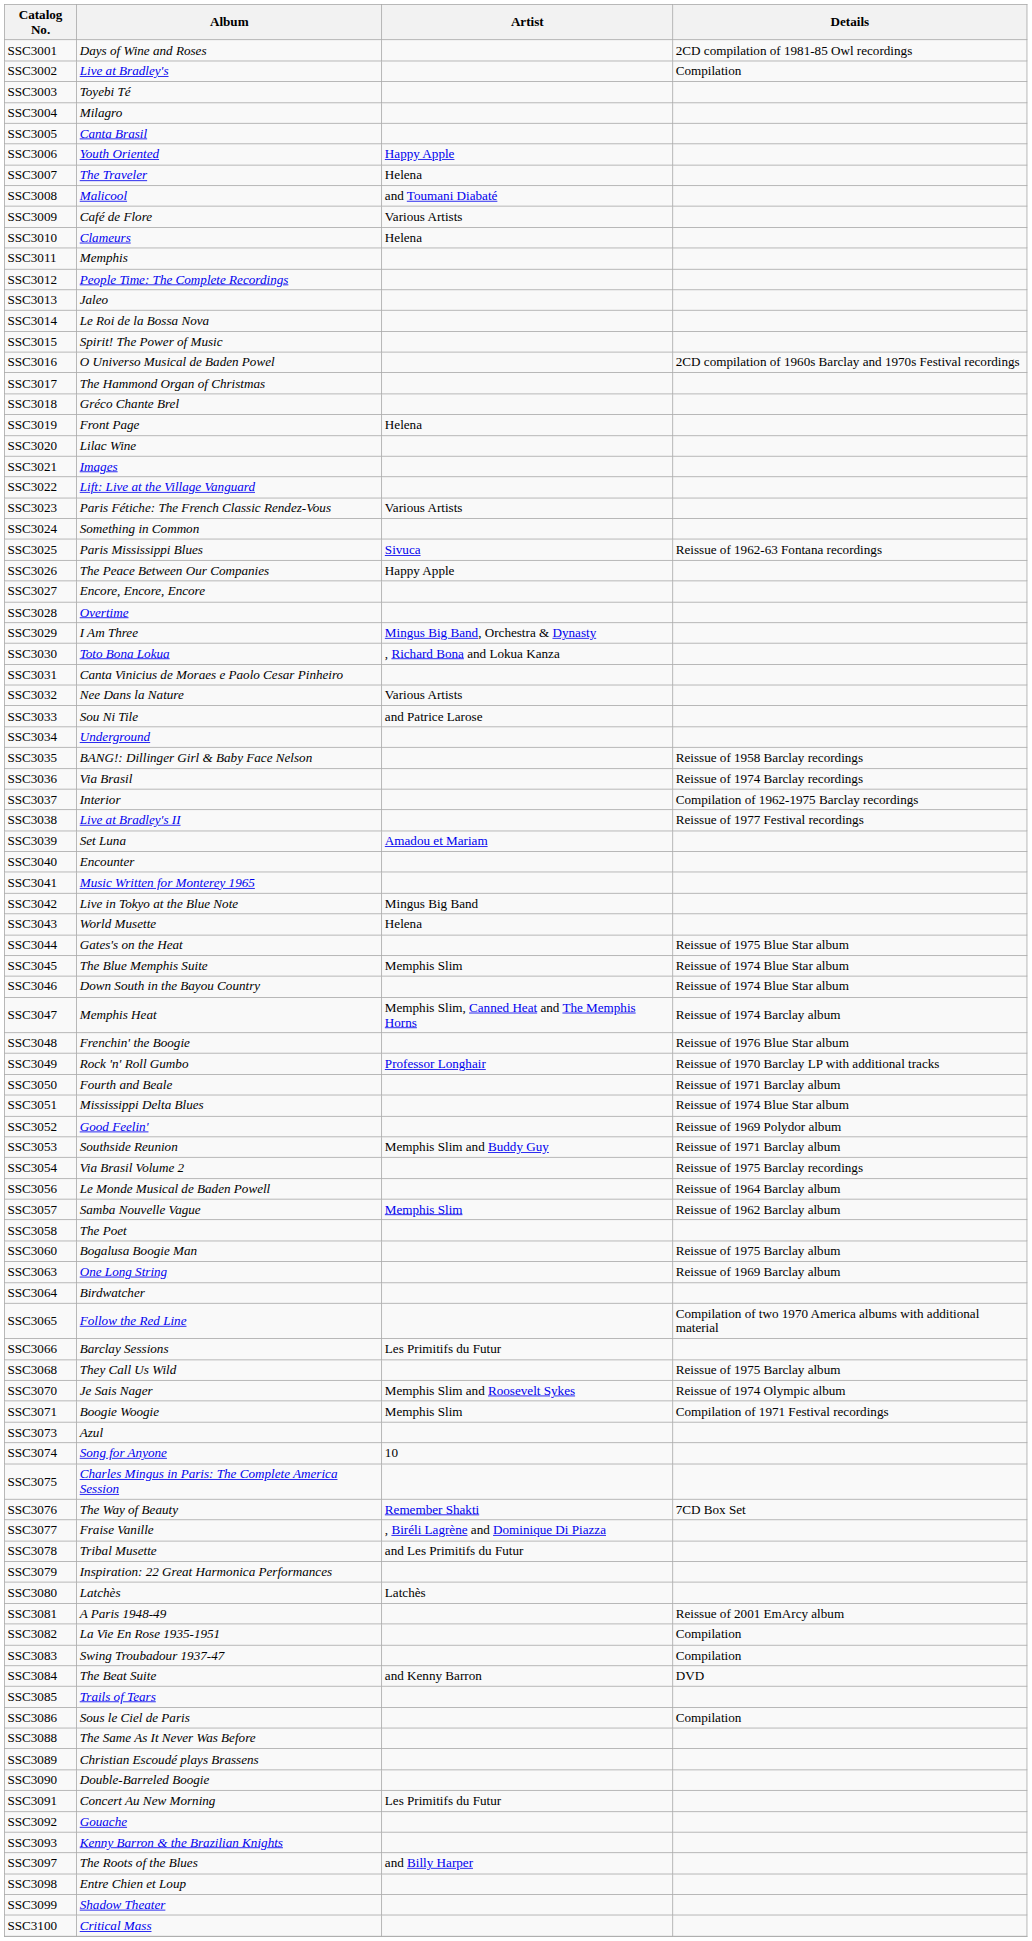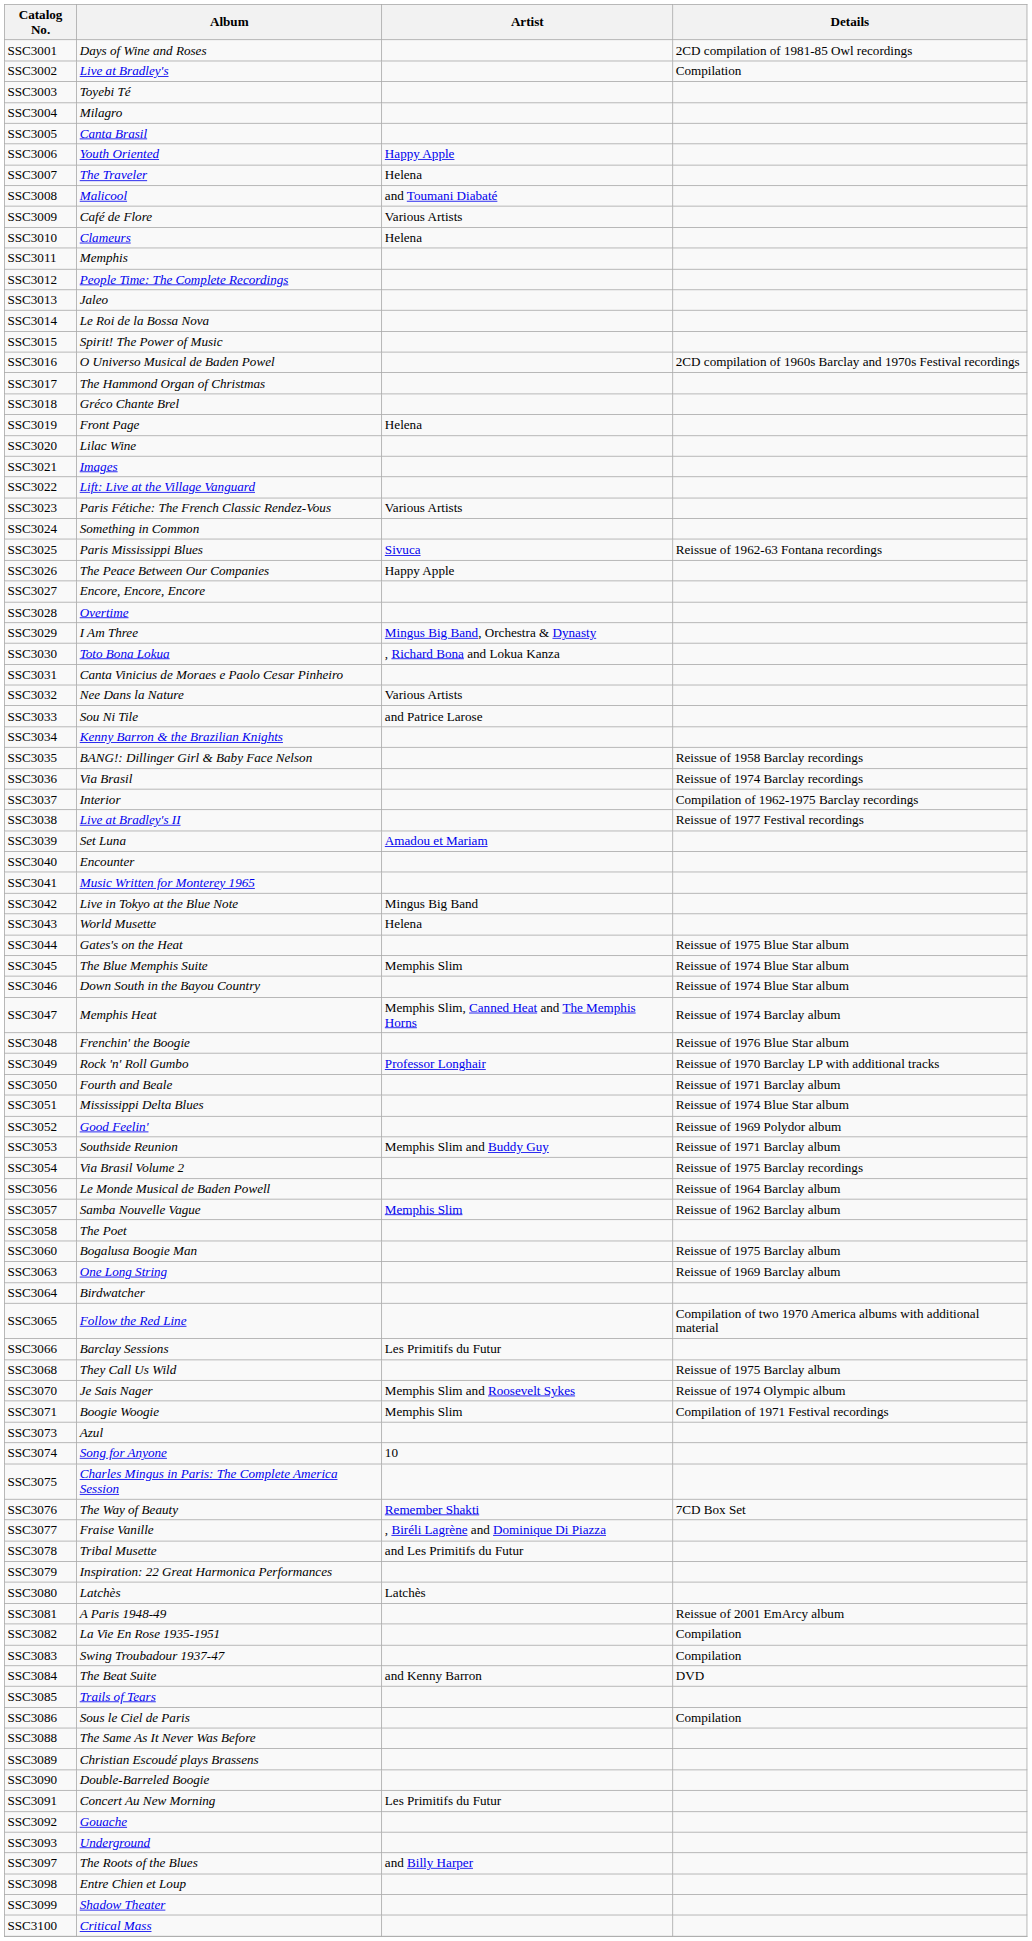 <table class="wikitable sortable">
 <tr>
 <th>Catalog No.</th>
 <th>Album</th>
 <th>Artist</th>
 <th>Details</th>
 </tr>
 <tr>
 <td>SSC3001</td>
 <td><em>Days of Wine and Roses</em></td>
 <td></td>
 <td>2CD compilation of 1981-85 Owl recordings</td>
 </tr>
 <tr>
 <td>SSC3002</td>
 <td><em><a href='#'>Live at Bradley's</a></em></td>
 <td></td>
 <td>Compilation</td>
 </tr>
 <tr>
 <td>SSC3003</td>
 <td><em>Toyebi Té</em></td>
 <td></td>
 <td></td>
 </tr>
 <tr>
 <td>SSC3004</td>
 <td><em>Milagro</em></td>
 <td></td>
 <td></td>
 </tr>
 <tr>
 <td>SSC3005</td>
 <td><em><a href='#'>Canta Brasil</a></em></td>
 <td></td>
 <td></td>
 </tr>
 <tr>
 <td>SSC3006</td>
 <td><em><a href='#'>Youth Oriented</a></em></td>
 <td><a href='#'>Happy Apple</a></td>
 <td></td>
 </tr>
 <tr>
 <td>SSC3007</td>
 <td><em><a href='#'>The Traveler</a></em></td>
 <td>Helena</td>
 <td></td>
 </tr>
 <tr>
 <td>SSC3008</td>
 <td><em><a href='#'>Malicool</a></em></td>
 <td> and <a href='#'>Toumani Diabaté</a></td>
 <td></td>
 </tr>
 <tr>
 <td>SSC3009</td>
 <td><em>Café de Flore</em></td>
 <td>Various Artists</td>
 <td></td>
 </tr>
 <tr>
 <td>SSC3010</td>
 <td><em><a href='#'>Clameurs</a></em></td>
 <td>Helena</td>
 <td></td>
 </tr>
 <tr>
 <td>SSC3011</td>
 <td><em>Memphis</em></td>
 <td></td>
 <td></td>
 </tr>
 <tr>
 <td>SSC3012</td>
 <td><em><a href='#'>People Time: The Complete Recordings</a></em></td>
 <td></td>
 <td></td>
 </tr>
 <tr>
 <td>SSC3013</td>
 <td><em>Jaleo</em></td>
 <td></td>
 <td></td>
 </tr>
 <tr>
 <td>SSC3014</td>
 <td><em>Le Roi de la Bossa Nova</em></td>
 <td></td>
 <td></td>
 </tr>
 <tr>
 <td>SSC3015</td>
 <td><em>Spirit! The Power of Music</em></td>
 <td></td>
 <td></td>
 </tr>
 <tr>
 <td>SSC3016</td>
 <td><em>O Universo Musical de Baden Powel</em></td>
 <td></td>
 <td>2CD compilation of 1960s Barclay and 1970s Festival recordings</td>
 </tr>
 <tr>
 <td>SSC3017</td>
 <td><em>The Hammond Organ of Christmas</em></td>
 <td></td>
 <td></td>
 </tr>
 <tr>
 <td>SSC3018</td>
 <td><em>Gréco Chante Brel</em></td>
 <td></td>
 <td></td>
 </tr>
 <tr>
 <td>SSC3019</td>
 <td><em>Front Page</em></td>
 <td>Helena</td>
 <td></td>
 </tr>
 <tr>
 <td>SSC3020</td>
 <td><em>Lilac Wine</em></td>
 <td></td>
 <td></td>
 </tr>
 <tr>
 <td>SSC3021</td>
 <td><em><a href='#'>Images</a></em></td>
 <td></td>
 <td></td>
 </tr>
 <tr>
 <td>SSC3022</td>
 <td><em><a href='#'>Lift: Live at the Village Vanguard</a></em></td>
 <td></td>
 <td></td>
 </tr>
 <tr>
 <td>SSC3023</td>
 <td><em>Paris Fétiche: The French Classic Rendez-Vous</em></td>
 <td>Various Artists</td>
 <td></td>
 </tr>
 <tr>
 <td>SSC3024</td>
 <td><em>Something in Common</em></td>
 <td></td>
 <td></td>
 </tr>
 <tr>
 <td>SSC3025</td>
 <td><em>Paris Mississippi Blues</em></td>
 <td><a href='#'>Sivuca</a></td>
 <td>Reissue of 1962-63 Fontana recordings</td>
 </tr>
 <tr>
 <td>SSC3026</td>
 <td><em>The Peace Between Our Companies</em></td>
 <td>Happy Apple</td>
 <td></td>
 </tr>
 <tr>
 <td>SSC3027</td>
 <td><em>Encore, Encore, Encore</em></td>
 <td></td>
 <td></td>
 </tr>
 <tr>
 <td>SSC3028</td>
 <td><em><a href='#'>Overtime</a></em></td>
 <td></td>
 <td></td>
 </tr>
 <tr>
 <td>SSC3029</td>
 <td><em>I Am Three</em></td>
 <td><a href='#'>Mingus Big Band</a>, Orchestra & <a href='#'>Dynasty</a></td>
 <td></td>
 </tr>
 <tr>
 <td>SSC3030</td>
 <td><em><a href='#'>Toto Bona Lokua</a></em></td>
 <td>, <a href='#'>Richard Bona</a> and Lokua Kanza</td>
 <td></td>
 </tr>
 <tr>
 <td>SSC3031</td>
 <td><em>Canta Vinicius de Moraes e Paolo Cesar Pinheiro</em></td>
 <td></td>
 <td></td>
 </tr>
 <tr>
 <td>SSC3032</td>
 <td><em>Nee Dans la Nature</em></td>
 <td>Various Artists</td>
 <td></td>
 </tr>
 <tr>
 <td>SSC3033</td>
 <td><em>Sou Ni Tile</em></td>
 <td> and Patrice Larose</td>
 <td></td>
 </tr>
 <tr>
 <td>SSC3034</td>
-<td><em><a href='#'>Underground</a></em></td>
+<td><em><a href='#'>Kenny Barron & the Brazilian Knights</a></em></td>
 <td></td>
 <td></td>
 </tr>
 <tr>
 <td>SSC3035</td>
 <td><em>BANG!: Dillinger Girl & Baby Face Nelson</em></td>
 <td></td>
 <td>Reissue of 1958 Barclay recordings</td>
 </tr>
 <tr>
 <td>SSC3036</td>
 <td><em>Via Brasil</em></td>
 <td></td>
 <td>Reissue of 1974 Barclay recordings</td>
 </tr>
 <tr>
 <td>SSC3037</td>
 <td><em>Interior</em></td>
 <td></td>
 <td>Compilation of 1962-1975 Barclay recordings</td>
 </tr>
 <tr>
 <td>SSC3038</td>
 <td><em><a href='#'>Live at Bradley's II</a></em></td>
 <td></td>
 <td>Reissue of 1977 Festival recordings</td>
 </tr>
 <tr>
 <td>SSC3039</td>
 <td><em>Set Luna</em></td>
 <td><a href='#'>Amadou et Mariam</a></td>
 <td></td>
 </tr>
 <tr>
 <td>SSC3040</td>
 <td><em>Encounter</em></td>
 <td></td>
 <td></td>
 </tr>
 <tr>
 <td>SSC3041</td>
 <td><em><a href='#'>Music Written for Monterey 1965</a></em></td>
 <td></td>
 <td></td>
 </tr>
 <tr>
 <td>SSC3042</td>
 <td><em>Live in Tokyo at the Blue Note</em></td>
 <td>Mingus Big Band</td>
 <td></td>
 </tr>
 <tr>
 <td>SSC3043</td>
 <td><em>World Musette</em></td>
 <td>Helena</td>
 <td></td>
 </tr>
 <tr>
 <td>SSC3044</td>
 <td><em>Gates's on the Heat</em></td>
 <td></td>
 <td>Reissue of 1975 Blue Star album</td>
 </tr>
 <tr>
 <td>SSC3045</td>
 <td><em>The Blue Memphis Suite</em></td>
 <td>Memphis Slim</td>
 <td>Reissue of 1974 Blue Star album</td>
 </tr>
 <tr>
 <td>SSC3046</td>
 <td><em>Down South in the Bayou Country</em></td>
 <td></td>
 <td>Reissue of 1974 Blue Star album</td>
 </tr>
 <tr>
 <td>SSC3047</td>
 <td><em>Memphis Heat</em></td>
 <td>Memphis Slim, <a href='#'>Canned Heat</a> and <a href='#'>The Memphis Horns</a></td>
 <td>Reissue of 1974 Barclay album</td>
 </tr>
 <tr>
 <td>SSC3048</td>
 <td><em>Frenchin' the Boogie</em></td>
 <td></td>
 <td>Reissue of 1976 Blue Star album</td>
 </tr>
 <tr>
 <td>SSC3049</td>
 <td><em>Rock 'n' Roll Gumbo</em></td>
 <td><a href='#'>Professor Longhair</a></td>
 <td>Reissue of 1970 Barclay LP with additional tracks</td>
 </tr>
 <tr>
 <td>SSC3050</td>
 <td><em>Fourth and Beale</em></td>
 <td></td>
 <td>Reissue of 1971 Barclay album</td>
 </tr>
 <tr>
 <td>SSC3051</td>
 <td><em>Mississippi Delta Blues</em></td>
 <td></td>
 <td>Reissue of 1974 Blue Star album</td>
 </tr>
 <tr>
 <td>SSC3052</td>
 <td><em><a href='#'>Good Feelin'</a></em></td>
 <td></td>
 <td>Reissue of 1969 Polydor album</td>
 </tr>
 <tr>
 <td>SSC3053</td>
 <td><em>Southside Reunion</em></td>
 <td>Memphis Slim and <a href='#'>Buddy Guy</a></td>
 <td>Reissue of 1971 Barclay album</td>
 </tr>
 <tr>
 <td>SSC3054</td>
 <td><em>Via Brasil Volume 2</em></td>
 <td></td>
 <td>Reissue of 1975 Barclay recordings</td>
 </tr>
 <tr>
 <td>SSC3056</td>
 <td><em>Le Monde Musical de Baden Powell</em></td>
 <td></td>
 <td>Reissue of 1964 Barclay album</td>
 </tr>
 <tr>
 <td>SSC3057</td>
 <td><em>Samba Nouvelle Vague</em></td>
 <td><a href='#'>Memphis Slim</a></td>
 <td>Reissue of 1962 Barclay album</td>
 </tr>
 <tr>
 <td>SSC3058</td>
 <td><em>The Poet</em></td>
 <td></td>
 <td></td>
 </tr>
 <tr>
 <td>SSC3060</td>
 <td><em>Bogalusa Boogie Man</em></td>
 <td></td>
 <td>Reissue of 1975 Barclay album</td>
 </tr>
 <tr>
 <td>SSC3063</td>
 <td><em><a href='#'>One Long String</a></em></td>
 <td></td>
 <td>Reissue of 1969 Barclay album</td>
 </tr>
 <tr>
 <td>SSC3064</td>
 <td><em>Birdwatcher</em></td>
 <td></td>
 <td></td>
 </tr>
 <tr>
 <td>SSC3065</td>
 <td><em><a href='#'>Follow the Red Line</a></em></td>
 <td></td>
 <td>Compilation of two 1970 America albums with additional material</td>
 </tr>
 <tr>
 <td>SSC3066</td>
 <td><em>Barclay Sessions</em></td>
 <td>Les Primitifs du Futur</td>
 <td></td>
 </tr>
 <tr>
 <td>SSC3068</td>
 <td><em>They Call Us Wild</em></td>
 <td></td>
 <td>Reissue of 1975 Barclay album</td>
 </tr>
 <tr>
 <td>SSC3070</td>
 <td><em>Je Sais Nager</em></td>
 <td>Memphis Slim and <a href='#'>Roosevelt Sykes</a></td>
 <td>Reissue of 1974 Olympic album</td>
 </tr>
 <tr>
 <td>SSC3071</td>
 <td><em>Boogie Woogie</em></td>
 <td>Memphis Slim</td>
 <td>Compilation of 1971 Festival recordings</td>
 </tr>
 <tr>
 <td>SSC3073</td>
 <td><em>Azul</em></td>
 <td></td>
 <td></td>
 </tr>
 <tr>
 <td>SSC3074</td>
 <td><em><a href='#'>Song for Anyone</a></em></td>
 <td> 10</td>
 <td></td>
 </tr>
 <tr>
 <td>SSC3075</td>
 <td><em><a href='#'>Charles Mingus in Paris: The Complete America Session</a></em></td>
 <td></td>
 <td></td>
 </tr>
 <tr>
 <td>SSC3076</td>
 <td><em>The Way of Beauty</em></td>
 <td><a href='#'>Remember Shakti</a></td>
 <td>7CD Box Set</td>
 </tr>
 <tr>
 <td>SSC3077</td>
 <td><em>Fraise Vanille</em></td>
 <td>, <a href='#'>Biréli Lagrène</a> and <a href='#'>Dominique Di Piazza</a></td>
 <td></td>
 </tr>
 <tr>
 <td>SSC3078</td>
 <td><em>Tribal Musette</em></td>
 <td> and Les Primitifs du Futur</td>
 <td></td>
 </tr>
 <tr>
 <td>SSC3079</td>
 <td><em>Inspiration: 22 Great Harmonica Performances</em></td>
 <td></td>
 <td></td>
 </tr>
 <tr>
 <td>SSC3080</td>
 <td><em>Latchès</em></td>
 <td>Latchès</td>
 <td></td>
 </tr>
 <tr>
 <td>SSC3081</td>
 <td><em>A Paris 1948-49</em></td>
 <td></td>
 <td>Reissue of 2001 EmArcy album</td>
 </tr>
 <tr>
 <td>SSC3082</td>
 <td><em>La Vie En Rose 1935-1951</em></td>
 <td></td>
 <td>Compilation</td>
 </tr>
 <tr>
 <td>SSC3083</td>
 <td><em>Swing Troubadour 1937-47</em></td>
 <td></td>
 <td>Compilation</td>
 </tr>
 <tr>
 <td>SSC3084</td>
 <td><em>The Beat Suite</em></td>
 <td> and Kenny Barron</td>
 <td>DVD</td>
 </tr>
 <tr>
 <td>SSC3085</td>
 <td><em><a href='#'>Trails of Tears</a></em></td>
 <td></td>
 <td></td>
 </tr>
 <tr>
 <td>SSC3086</td>
 <td><em>Sous le Ciel de Paris</em></td>
 <td></td>
 <td>Compilation</td>
 </tr>
 <tr>
 <td>SSC3088</td>
 <td><em>The Same As It Never Was Before</em></td>
 <td></td>
 <td></td>
 </tr>
 <tr>
 <td>SSC3089</td>
 <td><em>Christian Escoudé plays Brassens</em></td>
 <td></td>
 <td></td>
 </tr>
 <tr>
 <td>SSC3090</td>
 <td><em>Double-Barreled Boogie</em></td>
 <td></td>
 <td></td>
 </tr>
 <tr>
 <td>SSC3091</td>
 <td><em>Concert Au New Morning</em></td>
 <td>Les Primitifs du Futur</td>
 <td></td>
 </tr>
 <tr>
 <td>SSC3092</td>
 <td><em><a href='#'>Gouache</a></em></td>
 <td></td>
 <td></td>
 </tr>
 <tr>
 <td>SSC3093</td>
-<td><em><a href='#'>Kenny Barron & the Brazilian Knights</a></em></td>
+<td><em><a href='#'>Underground</a></em></td>
 <td></td>
 <td></td>
 </tr>
 <tr>
 <td>SSC3097</td>
 <td><em>The Roots of the Blues</em></td>
 <td> and <a href='#'>Billy Harper</a></td>
 <td></td>
 </tr>
 <tr>
 <td>SSC3098</td>
 <td><em>Entre Chien et Loup</em></td>
 <td></td>
 <td></td>
 </tr>
 <tr>
 <td>SSC3099</td>
 <td><em><a href='#'>Shadow Theater</a></em></td>
 <td></td>
 <td></td>
 </tr>
 <tr>
 <td>SSC3100</td>
 <td><em><a href='#'>Critical Mass</a></em></td>
 <td></td>
 <td></td>
 </tr>
 <tr>
 </tr>
 </table>
